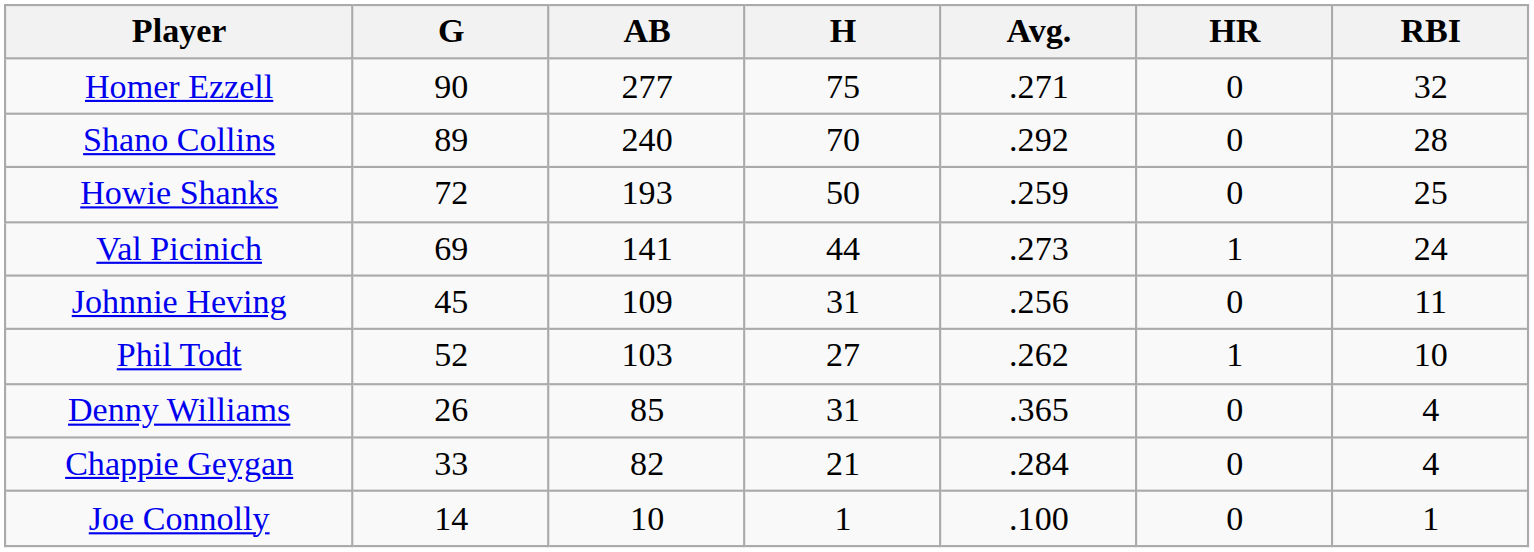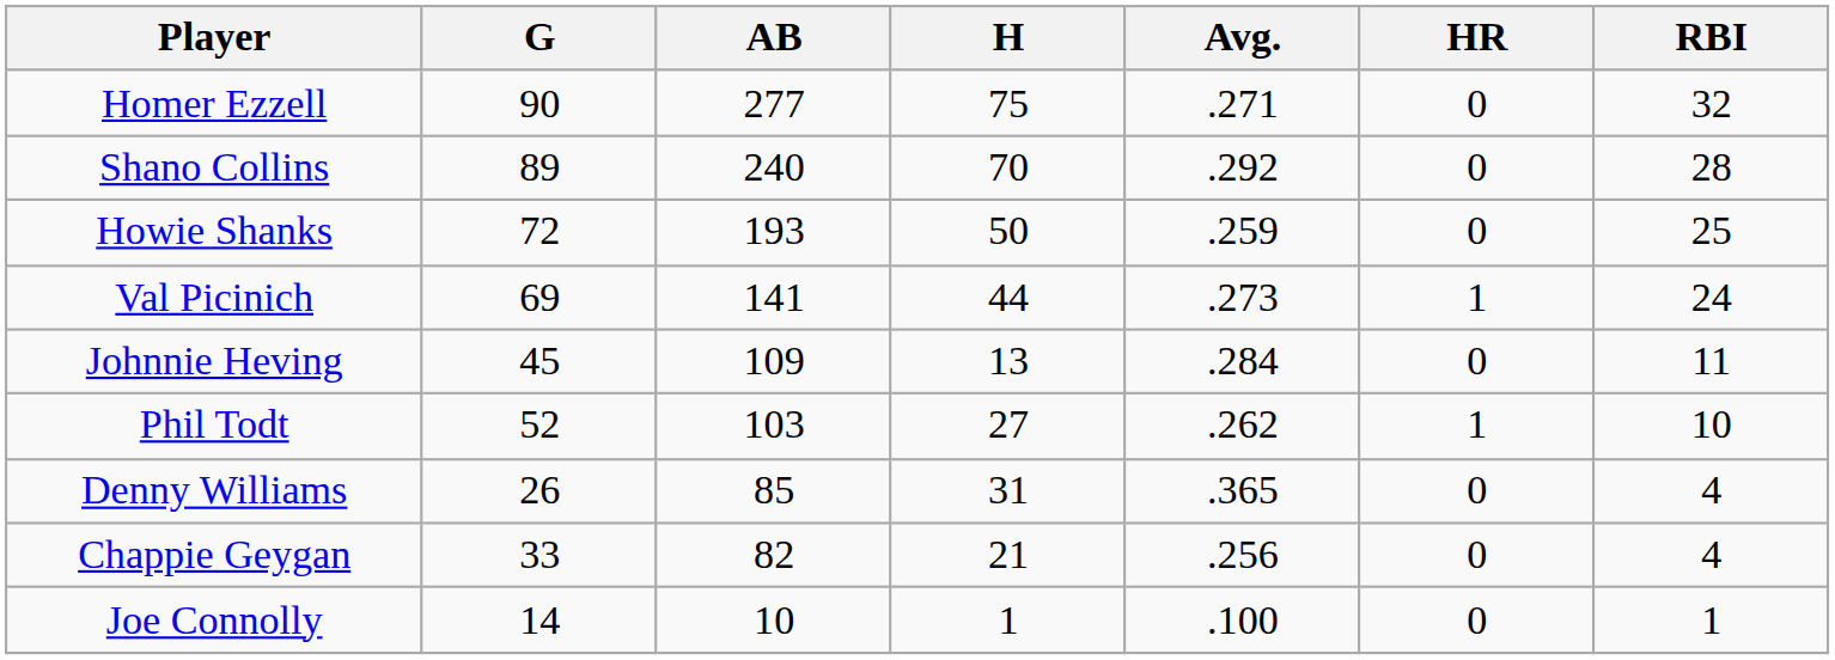 <table class="wikitable sortable">
 <tr>
 <th bgcolor="#DDDDFF" width="16%">Player</th>
 <th bgcolor="#DDDDFF" width="9%">G</th>
 <th bgcolor="#DDDDFF" width="9%">AB</th>
 <th bgcolor="#DDDDFF" width="9%">H</th>
 <th bgcolor="#DDDDFF" width="9%">Avg.</th>
 <th bgcolor="#DDDDFF" width="9%">HR</th>
 <th bgcolor="#DDDDFF" width="9%">RBI</th>
 </tr>
 <tr align="center">
 <td><a href='#'>Homer Ezzell</a></td>
 <td>90</td>
 <td>277</td>
 <td>75</td>
 <td>.271</td>
 <td>0</td>
 <td>32</td>
 </tr>
 <tr align=center>
 <td><a href='#'>Shano Collins</a></td>
 <td>89</td>
 <td>240</td>
 <td>70</td>
 <td>.292</td>
 <td>0</td>
 <td>28</td>
 </tr>
 <tr align=center>
 <td><a href='#'>Howie Shanks</a></td>
 <td>72</td>
 <td>193</td>
 <td>50</td>
 <td>.259</td>
 <td>0</td>
 <td>25</td>
 </tr>
 <tr align=center>
 <td><a href='#'>Val Picinich</a></td>
 <td>69</td>
 <td>141</td>
 <td>44</td>
 <td>.273</td>
 <td>1</td>
 <td>24</td>
 </tr>
 <tr align=center>
 <td><a href='#'>Johnnie Heving</a></td>
 <td>45</td>
 <td>109</td>
-<td>31</td>
-<td>.256</td>
+<td>13</td>
+<td>.284</td>
 <td>0</td>
 <td>11</td>
 </tr>
 <tr align=center>
 <td><a href='#'>Phil Todt</a></td>
 <td>52</td>
 <td>103</td>
 <td>27</td>
 <td>.262</td>
 <td>1</td>
 <td>10</td>
 </tr>
 <tr align=center>
 <td><a href='#'>Denny Williams</a></td>
 <td>26</td>
 <td>85</td>
 <td>31</td>
 <td>.365</td>
 <td>0</td>
 <td>4</td>
 </tr>
 <tr align=center>
 <td><a href='#'>Chappie Geygan</a></td>
 <td>33</td>
 <td>82</td>
 <td>21</td>
-<td>.284</td>
+<td>.256</td>
 <td>0</td>
 <td>4</td>
 </tr>
 <tr align=center>
 <td><a href='#'>Joe Connolly</a></td>
 <td>14</td>
 <td>10</td>
 <td>1</td>
 <td>.100</td>
 <td>0</td>
 <td>1</td>
 </tr>
 </table>
